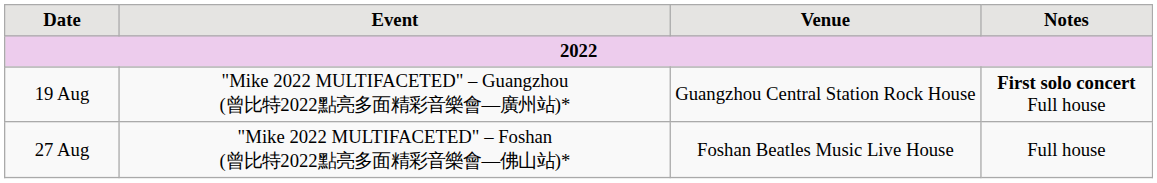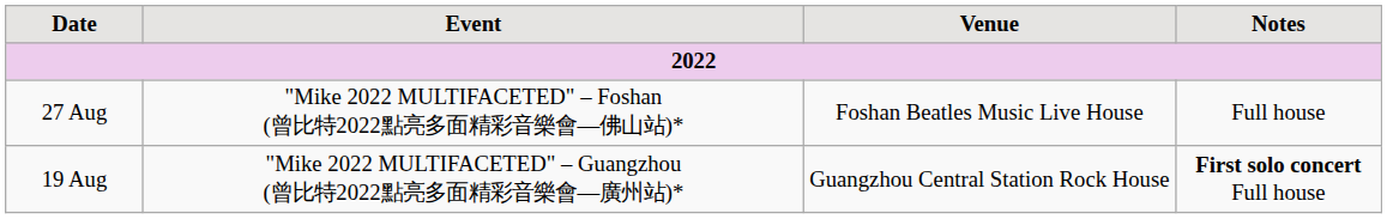 <table class="wikitable" style="text-align:center;font-size:90%;width:100%">
 <tr style="background:#E5E4E2;font-weight:bold;text-align:center">
 <td width="10%">Date</td>
 <td width="48%">Event</td>
 <td width="27%">Venue</td>
 <td width="15%">Notes</td>
 </tr>
 <tr>
 <th colspan="4" style="background:#EDCCED"><strong>2022</strong></th>
 </tr>
 <tr>
+<td>27 Aug</td>
+<td>"Mike 2022 MULTIFACETED" – Foshan<br>(曾比特2022點亮多面精彩音樂會—佛山站)*</td>
+<td>Foshan Beatles Music Live House</td>
+<td>Full house</td>
+</tr>
+<tr>
 <td>19 Aug</td>
 <td>"Mike 2022 MULTIFACETED" – Guangzhou<br>(曾比特2022點亮多面精彩音樂會—廣州站)*</td>
 <td>Guangzhou Central Station Rock House</td>
 <td><strong>First solo concert</strong><br>Full house</td>
 </tr>
-<tr>
-<td>27 Aug</td>
-<td>"Mike 2022 MULTIFACETED" – Foshan<br>(曾比特2022點亮多面精彩音樂會—佛山站)*</td>
-<td>Foshan Beatles Music Live House</td>
-<td>Full house</td>
-</tr>
 </table>
